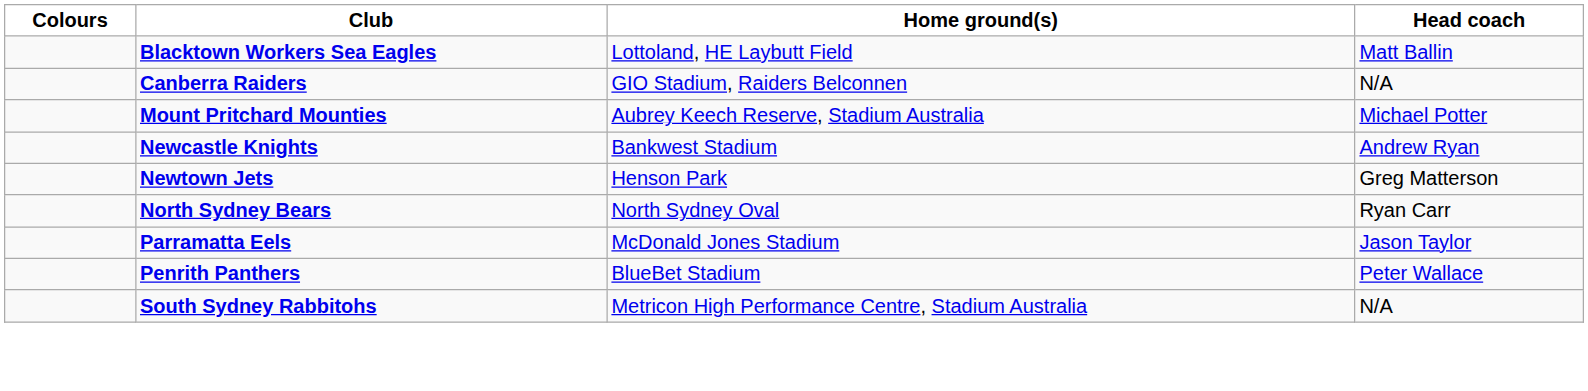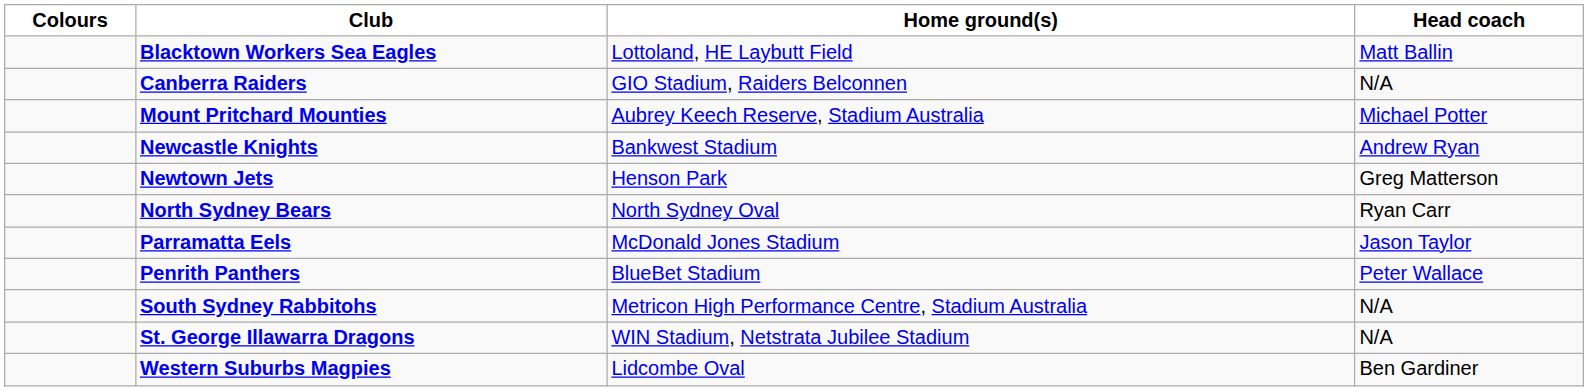 <table class="wikitable" style="width:100%; text-align:left">
 <tr>
 <th style="background:white">Colours</th>
 <th style="background:white">Club</th>
 <th style="background:white">Home ground(s)</th>
 <th style="background:white">Head coach</th>
 </tr>
 <tr>
 <td></td>
 <td><a href='#'><strong>Blacktown Workers Sea Eagles</strong></a></td>
 <td><a href='#'>Lottoland</a>, <a href='#'>HE Laybutt Field</a></td>
 <td><a href='#'>Matt Ballin</a></td>
 </tr>
 <tr>
 <td></td>
 <td><strong><a href='#'>Canberra Raiders</a></strong></td>
 <td><a href='#'>GIO Stadium</a>, <a href='#'>Raiders Belconnen</a></td>
 <td>N/A</td>
 </tr>
 <tr>
 <td></td>
 <td><strong><a href='#'>Mount Pritchard Mounties</a></strong></td>
 <td><a href='#'>Aubrey Keech Reserve</a>, <a href='#'>Stadium Australia</a></td>
 <td><a href='#'>Michael Potter</a></td>
 </tr>
 <tr>
 <td></td>
 <td><strong><a href='#'>Newcastle Knights</a></strong></td>
 <td><a href='#'>Bankwest Stadium</a></td>
 <td><a href='#'>Andrew Ryan</a></td>
 </tr>
 <tr>
 <td></td>
 <td><strong><a href='#'>Newtown Jets</a></strong></td>
 <td><a href='#'>Henson Park</a></td>
 <td>Greg Matterson</td>
 </tr>
 <tr>
 <td></td>
 <td><strong><a href='#'>North Sydney Bears</a></strong></td>
 <td><a href='#'>North Sydney Oval</a></td>
 <td>Ryan Carr</td>
 </tr>
 <tr>
 <td></td>
 <td><strong><a href='#'>Parramatta Eels</a></strong></td>
 <td><a href='#'>McDonald Jones Stadium</a></td>
 <td><a href='#'>Jason Taylor</a></td>
 </tr>
 <tr>
 <td></td>
 <td><strong><a href='#'>Penrith Panthers</a></strong></td>
 <td><a href='#'>BlueBet Stadium</a></td>
 <td><a href='#'>Peter Wallace</a></td>
 </tr>
 <tr>
 <td></td>
 <td><strong><a href='#'>South Sydney Rabbitohs</a></strong></td>
 <td><a href='#'>Metricon High Performance Centre</a>, <a href='#'>Stadium Australia</a></td>
 <td>N/A</td>
 </tr>
+<tr>
+<td></td>
+<td><strong><a href='#'>St. George Illawarra Dragons</a></strong></td>
+<td><a href='#'>WIN Stadium</a>, <a href='#'>Netstrata Jubilee Stadium</a></td>
+<td>N/A</td>
+</tr>
+<tr>
+<td></td>
+<td><strong><a href='#'>Western Suburbs Magpies</a></strong></td>
+<td><a href='#'>Lidcombe Oval</a></td>
+<td>Ben Gardiner</td>
+</tr>
 </table>
